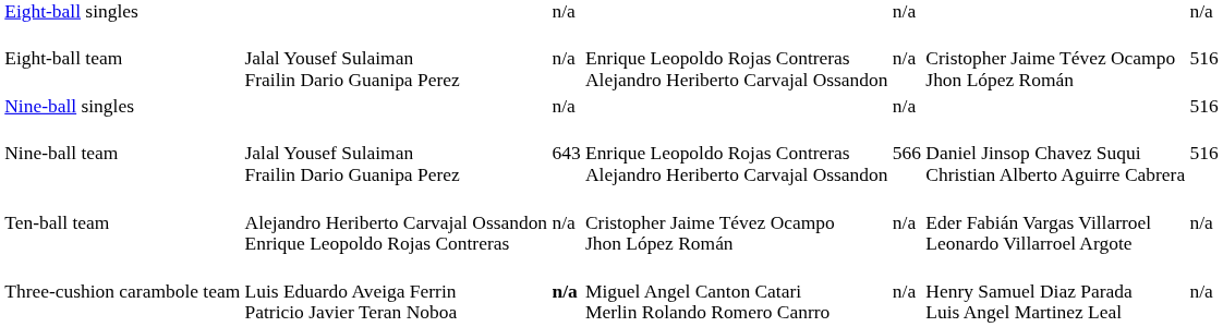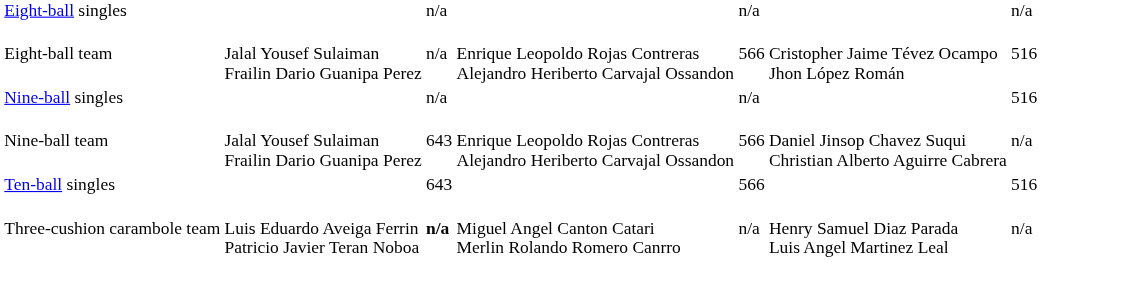 <table>
 <tr>
 <td><a href='#'>Eight-ball</a> singles</td>
 <td></td>
 <td>n/a</td>
 <td></td>
 <td>n/a</td>
 <td></td>
 <td>n/a</td>
 </tr>
 <tr>
 <td>Eight-ball team</td>
 <td><br>Jalal Yousef Sulaiman<br>Frailin Dario Guanipa Perez</td>
 <td>n/a</td>
 <td><br>Enrique Leopoldo Rojas Contreras<br>Alejandro Heriberto Carvajal Ossandon</td>
-<td>n/a</td>
+<td>566</td>
 <td><br>Cristopher Jaime Tévez Ocampo<br>Jhon López Román</td>
 <td>516</td>
 </tr>
 <tr>
 <td><a href='#'>Nine-ball</a> singles</td>
 <td></td>
 <td>n/a</td>
 <td></td>
 <td>n/a</td>
 <td></td>
 <td>516</td>
 </tr>
 <tr>
 <td>Nine-ball team</td>
 <td><br>Jalal Yousef Sulaiman<br>Frailin Dario Guanipa Perez</td>
 <td>643</td>
 <td><br>Enrique Leopoldo Rojas Contreras<br>Alejandro Heriberto Carvajal Ossandon</td>
 <td>566</td>
 <td><br>Daniel Jinsop Chavez Suqui<br>Christian Alberto Aguirre Cabrera</td>
-<td>516</td>
+<td>n/a</td>
 </tr>
 <tr>
-<td>Ten-ball team</td>
-<td><br>Alejandro Heriberto Carvajal Ossandon<br>Enrique Leopoldo Rojas Contreras</td>
-<td>n/a</td>
-<td><br>Cristopher Jaime Tévez Ocampo<br>Jhon López Román</td>
-<td>n/a</td>
-<td><br>Eder Fabián Vargas Villarroel<br>Leonardo Villarroel Argote</td>
-<td>n/a</td>
+<td><a href='#'>Ten-ball</a> singles</td>
+<td></td>
+<td>643</td>
+<td></td>
+<td>566</td>
+<td></td>
+<td>516</td>
 </tr>
 <tr>
 <td>Three-cushion carambole team</td>
 <td><br>Luis Eduardo Aveiga Ferrin<br>Patricio Javier Teran Noboa</td>
 <td><strong>n/a</strong></td>
 <td><br>Miguel Angel Canton Catari<br>Merlin Rolando Romero Canrro</td>
 <td>n/a</td>
 <td><br>Henry Samuel Diaz Parada<br>Luis Angel Martinez Leal</td>
 <td>n/a</td>
 </tr>
 </table>
